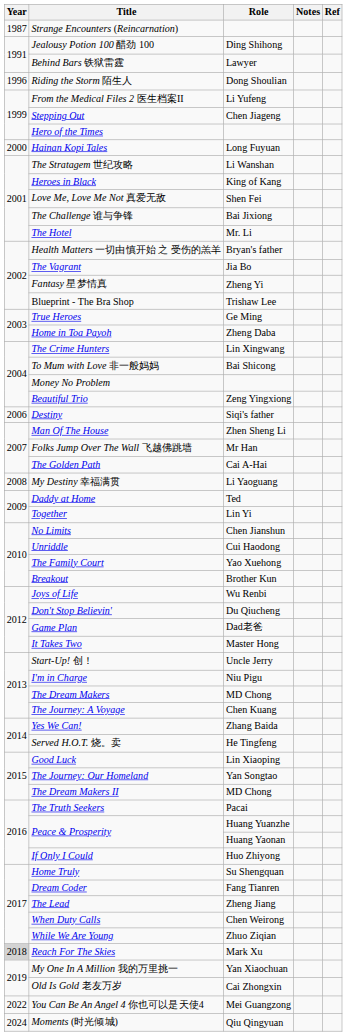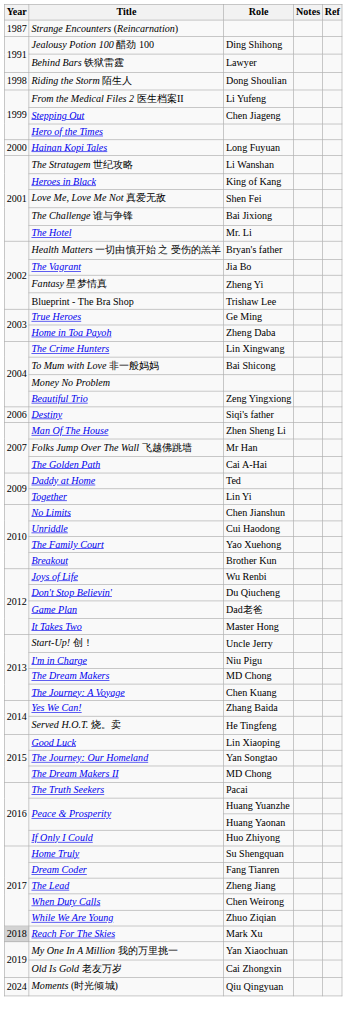 <table class="wikitable">
 <tr>
 <th>Year</th>
 <th>Title</th>
 <th>Role</th>
 <th>Notes</th>
 <th>Ref</th>
 </tr>
 <tr>
 <td>1987</td>
 <td><em>Strange Encounters</em> (<em>Reincarnation</em>)</td>
 <td></td>
 <td></td>
 <td></td>
 </tr>
 <tr>
 <td rowspan="2">1991</td>
 <td><em>Jealousy Potion 100</em> 醋劲 100</td>
 <td>Ding Shihong</td>
 <td></td>
 <td></td>
 </tr>
 <tr>
 <td><em>Behind Bars</em> 铁狱雷霆</td>
 <td>Lawyer</td>
 <td></td>
 <td></td>
 </tr>
 <tr>
-<td>1996</td>
+<td>1998</td>
 <td><em>Riding the Storm</em> 陌生人</td>
 <td>Dong Shoulian</td>
 <td></td>
 <td></td>
 </tr>
 <tr>
 <td rowspan="3">1999</td>
 <td><em>From the Medical Files 2</em> 医生档案II</td>
 <td>Li Yufeng</td>
 <td></td>
 <td></td>
 </tr>
 <tr>
 <td><a href='#'><em>Stepping Out</em></a></td>
 <td>Chen Jiageng</td>
 <td></td>
 <td></td>
 </tr>
 <tr>
 <td><em><a href='#'>Hero of the Times</a></em></td>
 <td></td>
 <td></td>
 <td></td>
 </tr>
 <tr>
 <td>2000</td>
 <td><em><a href='#'>Hainan Kopi Tales</a></em></td>
 <td>Long Fuyuan</td>
 <td></td>
 <td></td>
 </tr>
 <tr>
 <td rowspan="5">2001</td>
 <td><em>The Stratagem</em> 世纪攻略</td>
 <td>Li Wanshan</td>
 <td></td>
 <td></td>
 </tr>
 <tr>
 <td><em><a href='#'>Heroes in Black</a></em></td>
 <td>King of Kang</td>
 <td></td>
 <td></td>
 </tr>
 <tr>
 <td><em>Love Me, Love Me Not</em> 真爱无敌</td>
 <td>Shen Fei</td>
 <td></td>
 <td></td>
 </tr>
 <tr>
 <td><em>The Challenge</em> 谁与争锋</td>
 <td>Bai Jixiong</td>
 <td></td>
 <td></td>
 </tr>
 <tr>
 <td><a href='#'><em>The Hotel</em></a></td>
 <td>Mr. Li</td>
 <td></td>
 <td></td>
 </tr>
 <tr>
 <td rowspan="4">2002</td>
 <td><em>Health Matters</em> 一切由慎开始 之 受伤的羔羊</td>
 <td>Bryan's father</td>
 <td></td>
 <td></td>
 </tr>
 <tr>
 <td><a href='#'><em>The Vagrant</em></a></td>
 <td>Jia Bo</td>
 <td></td>
 <td></td>
 </tr>
 <tr>
 <td><em>Fantasy</em> 星梦情真</td>
 <td>Zheng Yi</td>
 <td></td>
 <td></td>
 </tr>
 <tr>
 <td>Blueprint - The Bra Shop</td>
 <td>Trishaw Lee</td>
 <td></td>
 <td></td>
 </tr>
 <tr>
 <td rowspan="2">2003</td>
 <td><a href='#'><em>True Heroes</em></a></td>
 <td>Ge Ming</td>
 <td></td>
 <td></td>
 </tr>
 <tr>
 <td><em><a href='#'>Home in Toa Payoh</a></em></td>
 <td>Zheng Daba</td>
 <td></td>
 <td></td>
 </tr>
 <tr>
 <td rowspan="4">2004</td>
 <td><em><a href='#'>The Crime Hunters</a></em></td>
 <td>Lin Xingwang</td>
 <td></td>
 <td></td>
 </tr>
 <tr>
 <td><em>To Mum with Love</em> 非一般妈妈</td>
 <td>Bai Shicong</td>
 <td></td>
 <td></td>
 </tr>
 <tr>
 <td><em>Money No Problem</em></td>
 <td></td>
 <td></td>
 <td></td>
 </tr>
 <tr>
 <td><em><a href='#'>Beautiful Trio</a></em></td>
 <td>Zeng Yingxiong</td>
 <td></td>
 <td></td>
 </tr>
 <tr>
 <td>2006</td>
 <td><em><a href='#'>Destiny</a></em></td>
 <td>Siqi's father</td>
 <td></td>
 <td></td>
 </tr>
 <tr>
 <td rowspan="3">2007</td>
 <td><a href='#'><em>Man Of The House</em></a></td>
 <td>Zhen Sheng Li</td>
 <td></td>
 <td></td>
 </tr>
 <tr>
 <td><em>Folks Jump Over The Wall</em> 飞越佛跳墙</td>
 <td>Mr Han</td>
 <td></td>
 <td></td>
 </tr>
 <tr>
 <td><a href='#'><em>The Golden Path</em></a></td>
 <td>Cai A-Hai</td>
-<td></td>
-<td></td>
-</tr>
-<tr>
-<td rowspan="1">2008</td>
-<td><em>My Destiny</em> 幸福满贯</td>
-<td>Li Yaoguang</td>
 <td></td>
 <td></td>
 </tr>
 <tr>
 <td rowspan="2">2009</td>
 <td><em><a href='#'>Daddy at Home</a></em></td>
 <td>Ted</td>
 <td></td>
 <td></td>
 </tr>
 <tr>
 <td><em><a href='#'>Together</a></em></td>
 <td>Lin Yi</td>
 <td></td>
 <td></td>
 </tr>
 <tr>
 <td rowspan="4">2010</td>
 <td><em><a href='#'>No Limits</a></em></td>
 <td>Chen Jianshun</td>
 <td></td>
 <td></td>
 </tr>
 <tr>
 <td><em><a href='#'>Unriddle</a></em></td>
 <td>Cui Haodong</td>
 <td></td>
 <td></td>
 </tr>
 <tr>
 <td><em><a href='#'>The Family Court</a></em></td>
 <td>Yao Xuehong</td>
 <td></td>
 <td></td>
 </tr>
 <tr>
 <td><em><a href='#'>Breakout</a></em></td>
 <td>Brother Kun</td>
 <td></td>
 <td></td>
 </tr>
 <tr>
 <td rowspan="4">2012</td>
 <td><em><a href='#'>Joys of Life</a></em></td>
 <td>Wu Renbi</td>
 <td></td>
 <td></td>
 </tr>
 <tr>
 <td><em><a href='#'>Don't Stop Believin'</a></em></td>
 <td>Du Qiucheng</td>
 <td></td>
 <td></td>
 </tr>
 <tr>
 <td><em><a href='#'>Game Plan</a></em></td>
 <td>Dad老爸</td>
 <td></td>
 <td></td>
 </tr>
 <tr>
 <td><em><a href='#'>It Takes Two</a></em></td>
 <td>Master Hong</td>
 <td></td>
 <td></td>
 </tr>
 <tr>
 <td rowspan="4">2013</td>
 <td><em>Start-Up!</em> 创！</td>
 <td>Uncle Jerry</td>
 <td></td>
 <td></td>
 </tr>
 <tr>
 <td><em><a href='#'>I'm in Charge</a></em></td>
 <td>Niu Pigu</td>
 <td></td>
 <td></td>
 </tr>
 <tr>
 <td><em><a href='#'>The Dream Makers</a></em></td>
 <td>MD Chong</td>
 <td></td>
 <td></td>
 </tr>
 <tr>
 <td><em><a href='#'>The Journey: A Voyage</a></em></td>
 <td>Chen Kuang</td>
 <td></td>
 <td></td>
 </tr>
 <tr>
 <td rowspan="2">2014</td>
 <td><em><a href='#'>Yes We Can!</a></em></td>
 <td>Zhang Baida</td>
 <td></td>
 <td></td>
 </tr>
 <tr>
 <td><em>Served H.O.T.</em> 烧。卖</td>
 <td>He Tingfeng</td>
 <td></td>
 <td></td>
 </tr>
 <tr>
 <td rowspan="3">2015</td>
 <td><em><a href='#'>Good Luck</a></em></td>
 <td>Lin Xiaoping</td>
 <td></td>
 <td></td>
 </tr>
 <tr>
 <td><em><a href='#'>The Journey: Our Homeland</a></em></td>
 <td>Yan Songtao</td>
 <td></td>
 <td></td>
 </tr>
 <tr>
 <td><em><a href='#'>The Dream Makers II</a></em></td>
 <td>MD Chong</td>
 <td></td>
 <td></td>
 </tr>
 <tr>
 <td rowspan="4">2016</td>
 <td><em><a href='#'>The Truth Seekers</a></em></td>
 <td>Pacai</td>
 <td></td>
 <td></td>
 </tr>
 <tr>
 <td rowspan="2"><em><a href='#'>Peace & Prosperity</a></em></td>
 <td>Huang Yuanzhe</td>
 <td></td>
 <td></td>
 </tr>
 <tr>
 <td>Huang Yaonan</td>
 <td></td>
 <td></td>
 </tr>
 <tr>
 <td><em><a href='#'>If Only I Could</a></em></td>
 <td>Huo Zhiyong</td>
 <td></td>
 <td></td>
 </tr>
 <tr>
 <td rowspan="5">2017</td>
 <td><em><a href='#'>Home Truly</a></em></td>
 <td>Su Shengquan</td>
 <td></td>
 <td></td>
 </tr>
 <tr>
 <td><em><a href='#'>Dream Coder</a></em></td>
 <td>Fang Tianren</td>
 <td></td>
 <td></td>
 </tr>
 <tr>
 <td><em><a href='#'>The Lead</a></em></td>
 <td>Zheng Jiang</td>
 <td></td>
 <td></td>
 </tr>
 <tr>
 <td><em><a href='#'>When Duty Calls</a></em></td>
 <td>Chen Weirong</td>
 <td></td>
 <td></td>
 </tr>
 <tr>
 <td><em><a href='#'>While We Are Young</a></em></td>
 <td>Zhuo Ziqian</td>
 <td></td>
 <td></td>
 </tr>
 <tr>
 <td style="background: lightgrey;">2018</td>
 <td><em><a href='#'>Reach For The Skies</a></em></td>
 <td>Mark Xu</td>
 <td></td>
 <td></td>
 </tr>
 <tr>
 <td rowspan="2">2019</td>
 <td><em>My One In A Million</em> 我的万里挑一</td>
 <td>Yan Xiaochuan</td>
 <td></td>
 <td></td>
 </tr>
 <tr>
 <td><em>Old Is Gold</em> 老友万岁</td>
 <td>Cai Zhongxin</td>
 <td></td>
 <td></td>
 </tr>
 <tr>
-<td>2022</td>
-<td><em>You Can Be An Angel 4</em> 你也可以是天使4</td>
-<td>Mei Guangzong</td>
-<td></td>
-<td></td>
-</tr>
-<tr>
 <td>2024</td>
 <td><em>Moments</em> (时光倾城)</td>
 <td>Qiu Qingyuan</td>
 <td></td>
 <td></td>
 </tr>
 </table>
